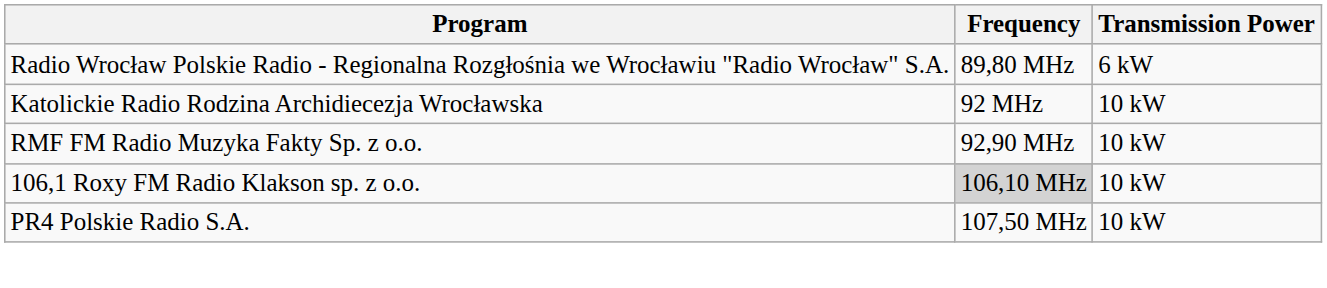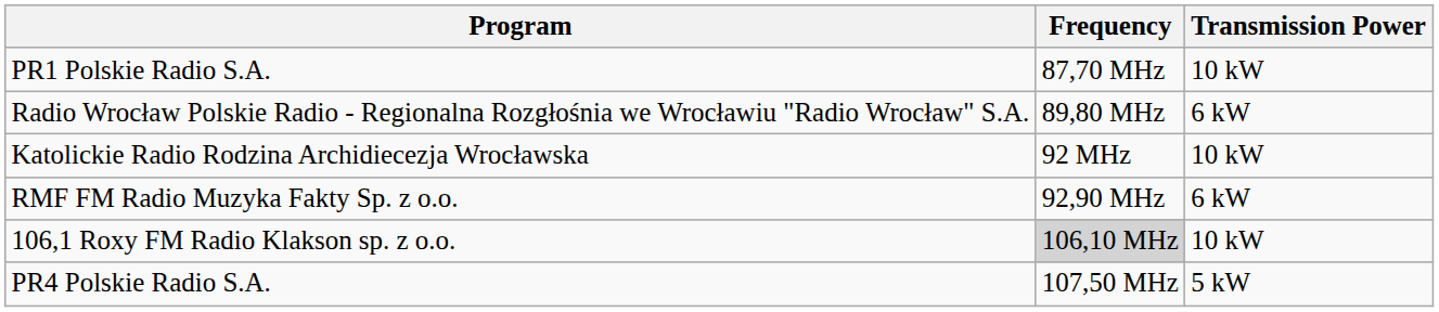 <table class="wikitable">
 <tr>
 <th>Program</th>
 <th>Frequency</th>
 <th>Transmission Power</th>
+</tr>
+<tr>
+<td>PR1 Polskie Radio S.A.</td>
+<td>87,70 MHz</td>
+<td>10 kW</td>
 </tr>
 <tr>
 <td>Radio Wrocław Polskie Radio - Regionalna Rozgłośnia we Wrocławiu "Radio Wrocław" S.A.</td>
 <td>89,80 MHz</td>
 <td>6 kW</td>
 </tr>
 <tr>
 <td>Katolickie Radio Rodzina Archidiecezja Wrocławska</td>
 <td>92 MHz</td>
 <td>10 kW</td>
 </tr>
 <tr>
 <td>RMF FM Radio Muzyka Fakty Sp. z o.o.</td>
 <td>92,90 MHz</td>
-<td>10 kW</td>
+<td>6 kW</td>
 </tr>
 <tr>
 <td>106,1 Roxy FM Radio Klakson sp. z o.o.</td>
 <td style="background: lightgrey;">106,10 MHz</td>
 <td>10 kW</td>
 </tr>
 <tr>
 <td>PR4 Polskie Radio S.A.</td>
 <td>107,50 MHz</td>
-<td>10 kW</td>
+<td>5 kW</td>
 </tr>
 </table>
